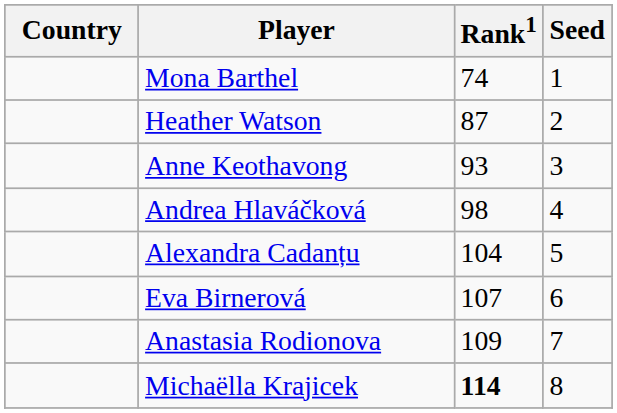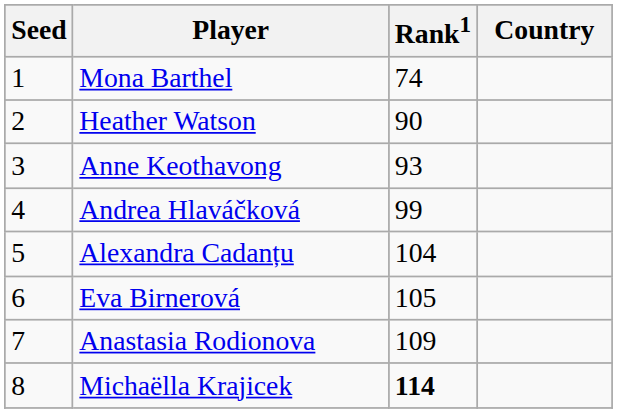 <table class="sortable wikitable">
 <tr>
-<th width="70">Country</th>
+<th>Seed</th>
 <th width="175">Player</th>
 <th>Rank<sup>1</sup></th>
-<th>Seed</th>
+<th width="70">Country</th>
 </tr>
 <tr>
-<td></td>
+<td>1</td>
 <td><a href='#'>Mona Barthel</a></td>
 <td>74</td>
-<td>1</td>
+<td></td>
 </tr>
 <tr>
+<td>2</td>
+<td><a href='#'>Heather Watson</a></td>
+<td>90</td>
 <td></td>
-<td><a href='#'>Heather Watson</a></td>
-<td>87</td>
-<td>2</td>
 </tr>
 <tr>
-<td></td>
+<td>3</td>
 <td><a href='#'>Anne Keothavong</a></td>
 <td>93</td>
-<td>3</td>
+<td></td>
 </tr>
 <tr>
+<td>4</td>
+<td><a href='#'>Andrea Hlaváčková</a></td>
+<td>99</td>
 <td></td>
-<td><a href='#'>Andrea Hlaváčková</a></td>
-<td>98</td>
-<td>4</td>
 </tr>
 <tr>
-<td></td>
+<td>5</td>
 <td><a href='#'>Alexandra Cadanțu</a></td>
 <td>104</td>
-<td>5</td>
+<td></td>
 </tr>
 <tr>
+<td>6</td>
+<td><a href='#'>Eva Birnerová</a></td>
+<td>105</td>
 <td></td>
-<td><a href='#'>Eva Birnerová</a></td>
-<td>107</td>
-<td>6</td>
 </tr>
 <tr>
-<td></td>
+<td>7</td>
 <td><a href='#'>Anastasia Rodionova</a></td>
 <td>109</td>
-<td>7</td>
+<td></td>
 </tr>
 <tr>
-<td></td>
+<td>8</td>
 <td><a href='#'>Michaëlla Krajicek</a></td>
 <td><strong>114</strong></td>
-<td>8</td>
+<td></td>
 </tr>
 </table>
